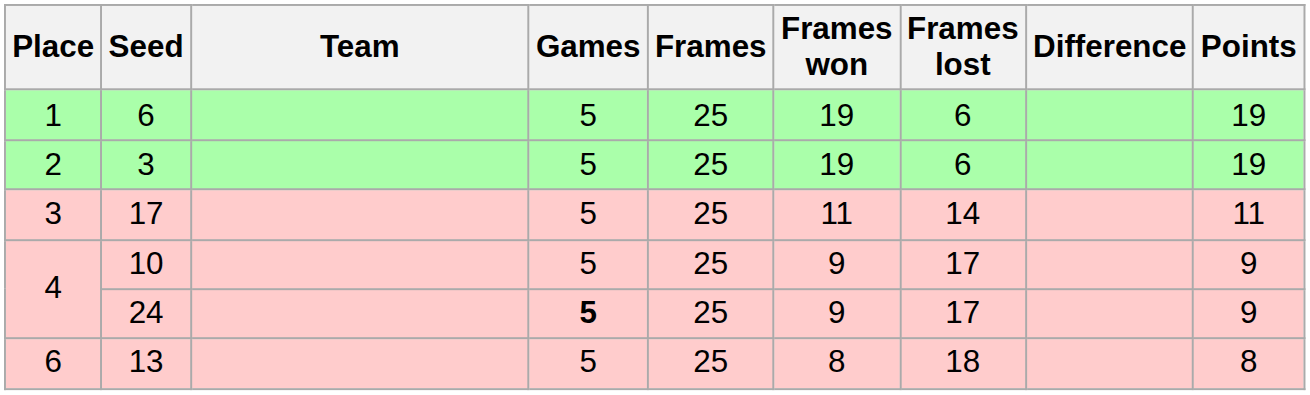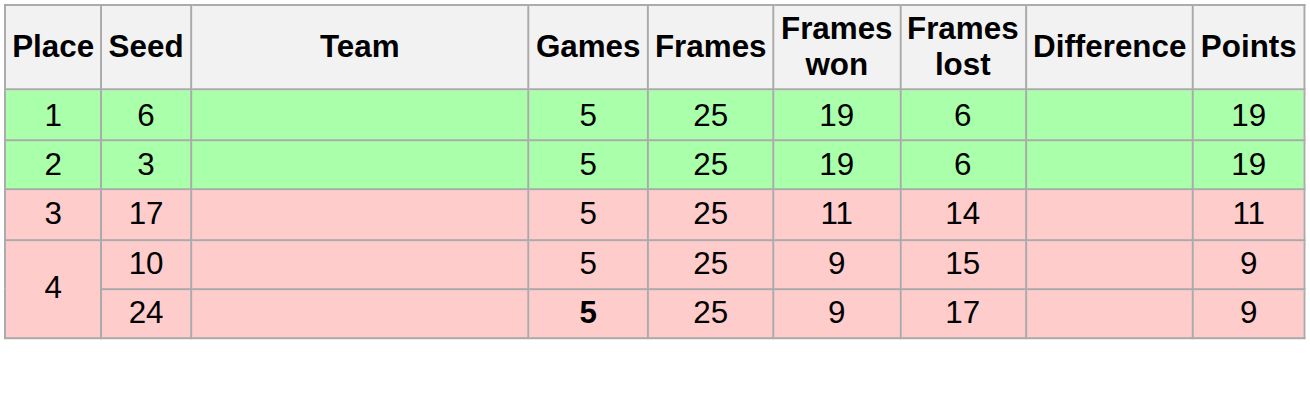 <table class="wikitable sortable" style="text-align: center;">
 <tr>
 <th width=20>Place</th>
 <th width=20>Seed</th>
 <th width=165>Team</th>
 <th width=20>Games</th>
 <th width=20>Frames</th>
 <th width=20>Frames won</th>
 <th width=20>Frames lost</th>
 <th width=20>Difference</th>
 <th width=20>Points</th>
 </tr>
 <tr style="background:#aaffaa;">
 <td>1</td>
 <td>6</td>
 <td style="text-align:left;"><strong></strong></td>
 <td>5</td>
 <td>25</td>
 <td>19</td>
 <td>6</td>
 <td></td>
 <td>19</td>
 </tr>
 <tr style="background:#aaffaa;">
 <td>2</td>
 <td>3</td>
 <td style="text-align:left;"><strong></strong></td>
 <td>5</td>
 <td>25</td>
 <td>19</td>
 <td>6</td>
 <td></td>
 <td>19</td>
 </tr>
 <tr style="background:#fcc;">
 <td>3</td>
 <td>17</td>
 <td style="text-align:left;"></td>
 <td>5</td>
 <td>25</td>
 <td>11</td>
 <td>14</td>
 <td></td>
 <td>11</td>
 </tr>
 <tr style="background:#fcc;">
 <td rowspan=2>4</td>
 <td>10</td>
 <td style="text-align:left;"></td>
 <td>5</td>
 <td>25</td>
 <td>9</td>
-<td>17</td>
+<td>15</td>
 <td></td>
 <td>9</td>
 </tr>
 <tr style="background:#fcc;">
 <td>24</td>
 <td style="text-align:left;"></td>
 <td><strong>5</strong></td>
 <td>25</td>
 <td>9</td>
 <td>17</td>
 <td></td>
 <td>9</td>
 </tr>
-<tr style="background:#fcc;">
-<td>6</td>
-<td>13</td>
-<td style="text-align:left;"></td>
-<td>5</td>
-<td>25</td>
-<td>8</td>
-<td>18</td>
-<td></td>
-<td>8</td>
-</tr>
 </table>
